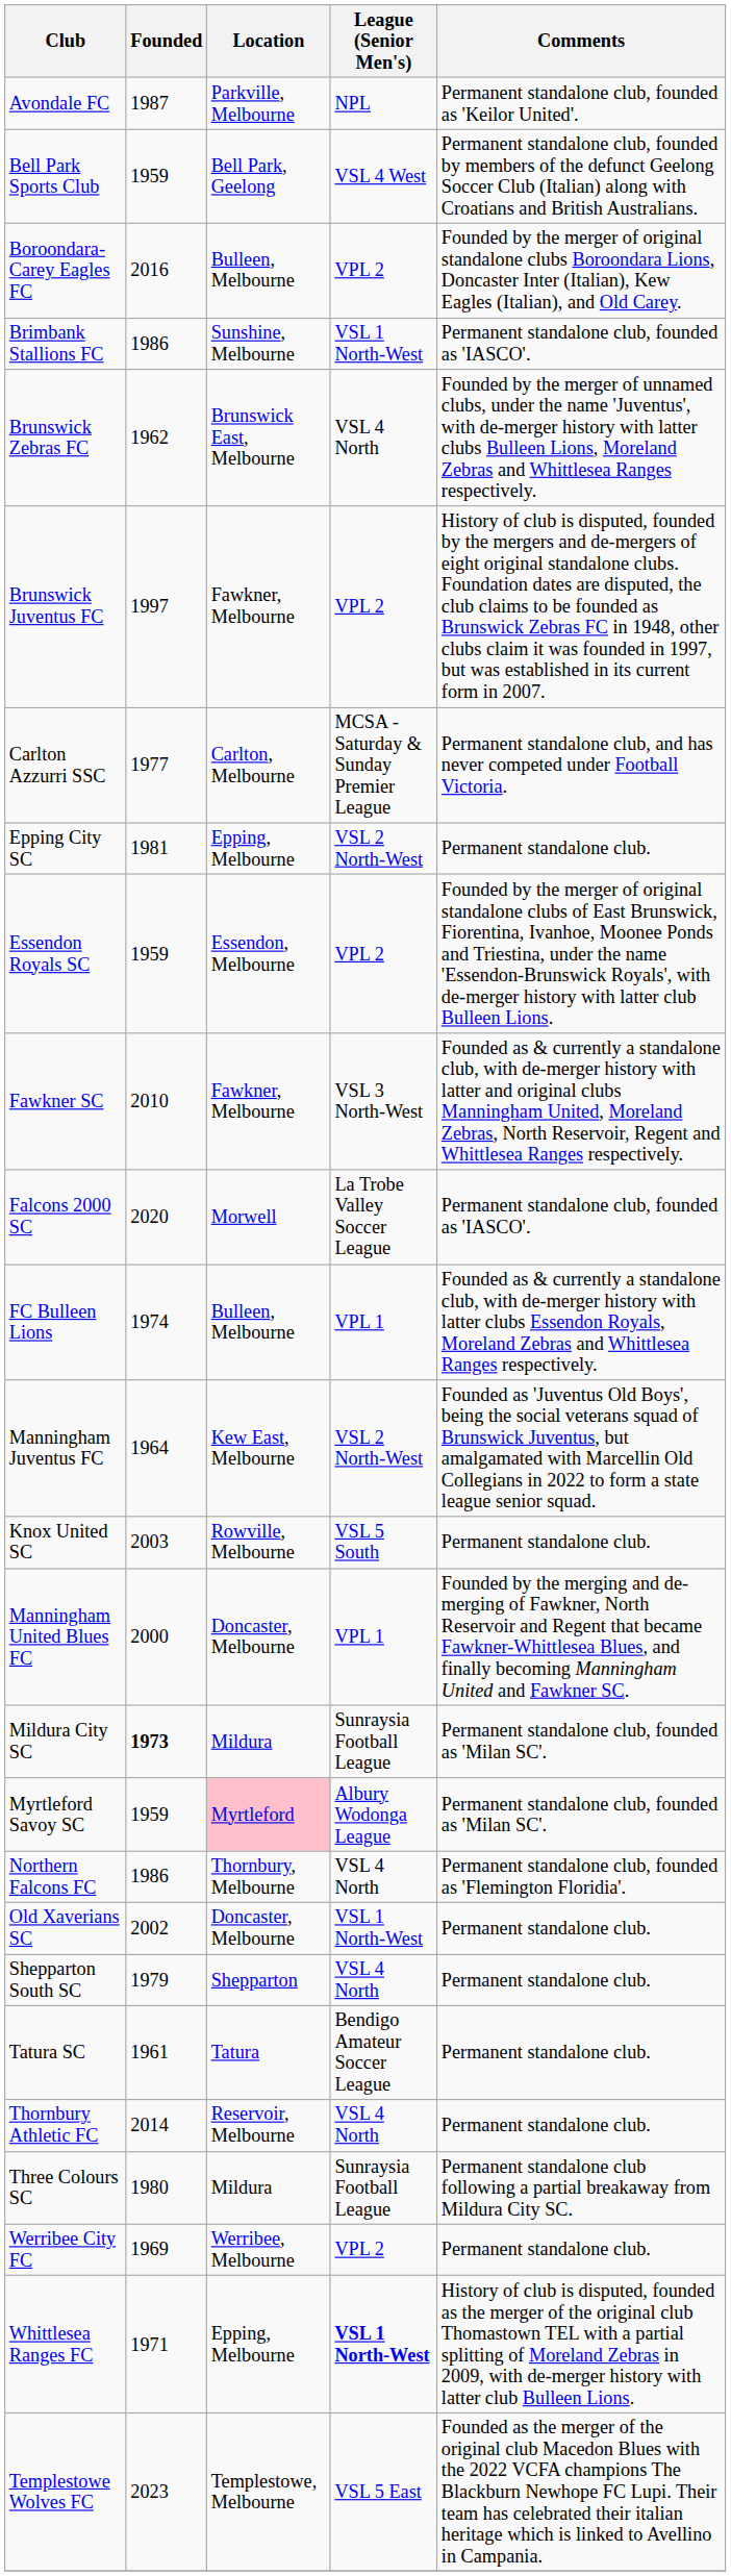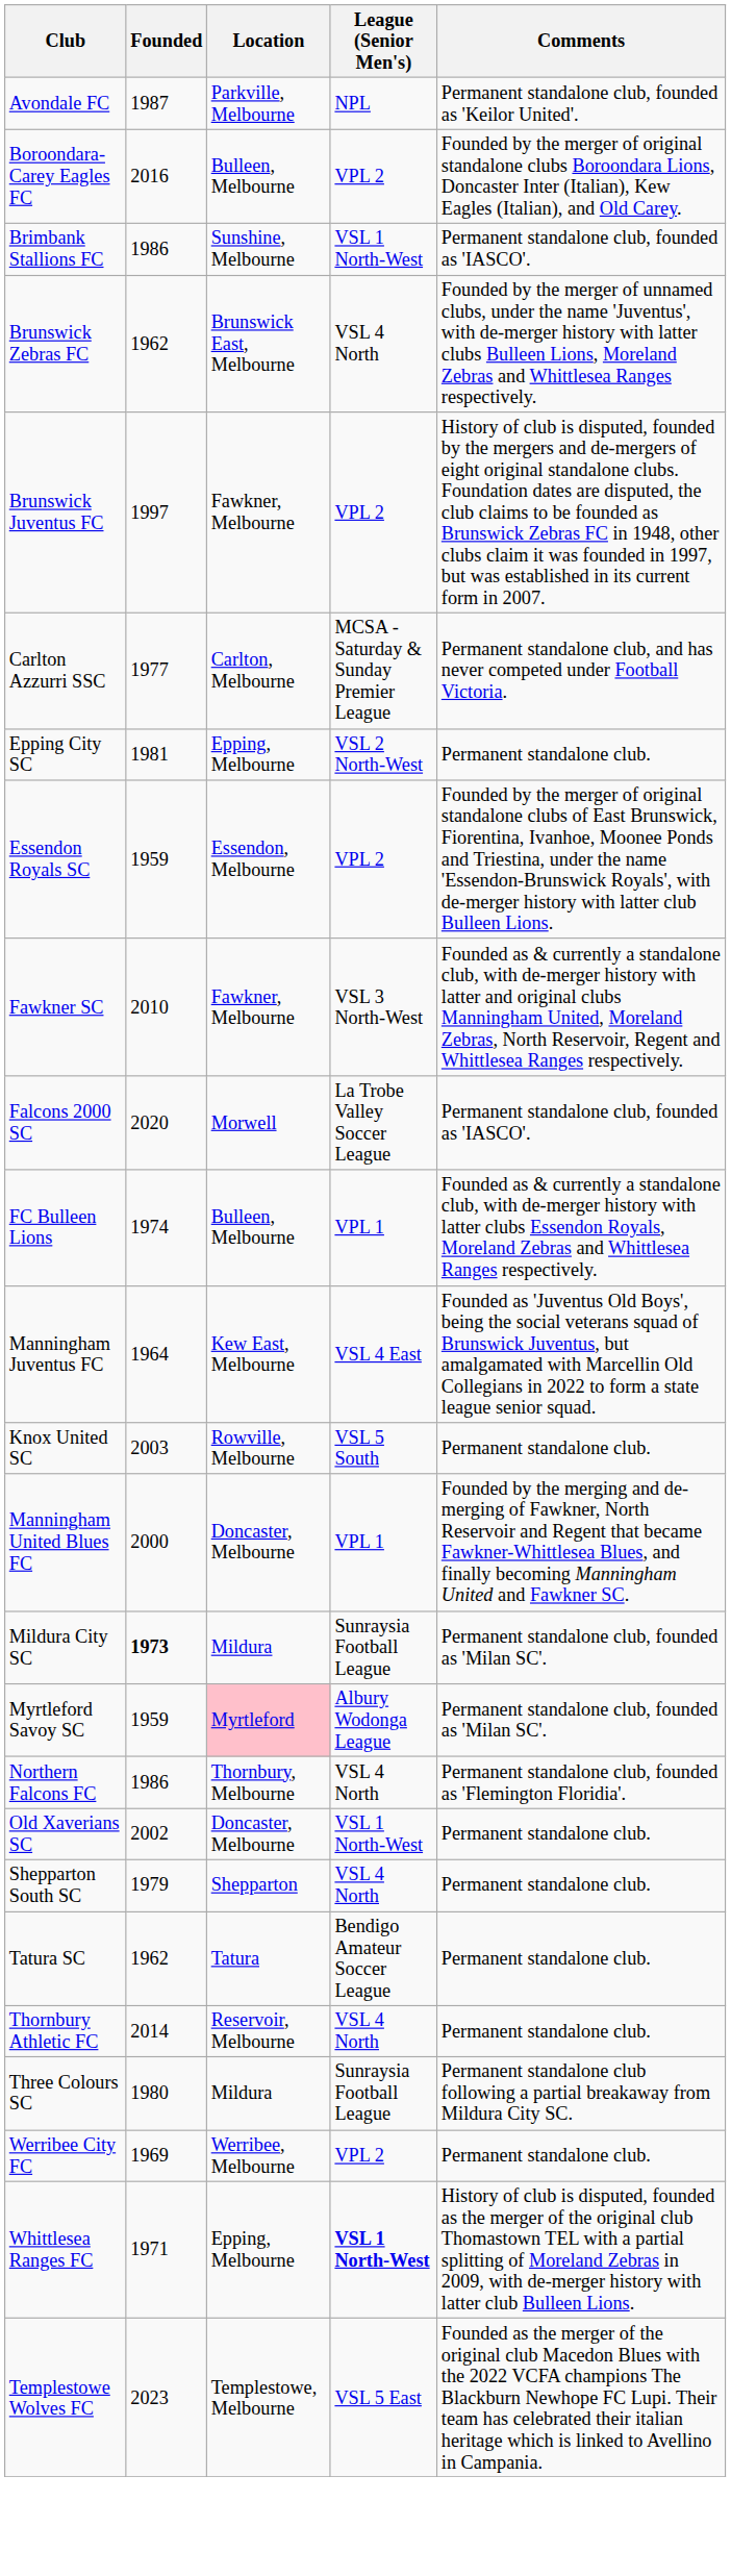 <table class="wikitable sortable">
 <tr>
 <th>Club</th>
 <th>Founded</th>
 <th>Location</th>
 <th>League (Senior Men's)</th>
 <th>Comments</th>
 </tr>
 <tr>
 <td><a href='#'>Avondale FC</a></td>
 <td>1987</td>
 <td><a href='#'>Parkville</a>, <a href='#'>Melbourne</a></td>
 <td><a href='#'>NPL</a></td>
 <td>Permanent standalone club, founded as 'Keilor United'.</td>
-</tr>
-<tr>
-<td><a href='#'>Bell Park Sports Club</a></td>
-<td>1959</td>
-<td><a href='#'>Bell Park</a>, <a href='#'>Geelong</a></td>
-<td><a href='#'>VSL 4 West</a></td>
-<td>Permanent standalone club, founded by members of the defunct Geelong Soccer Club (Italian) along with Croatians and British Australians.</td>
 </tr>
 <tr>
 <td><a href='#'>Boroondara-Carey Eagles FC</a></td>
 <td>2016</td>
 <td><a href='#'>Bulleen</a>, Melbourne</td>
 <td><a href='#'>VPL 2</a></td>
 <td>Founded by the merger of original standalone clubs <a href='#'>Boroondara Lions</a>, Doncaster Inter (Italian), Kew Eagles (Italian), and <a href='#'>Old Carey</a>.</td>
 </tr>
 <tr>
 <td><a href='#'>Brimbank Stallions FC</a></td>
 <td>1986</td>
 <td><a href='#'>Sunshine</a>, Melbourne</td>
 <td><a href='#'>VSL 1 North-West</a></td>
 <td>Permanent standalone club, founded as 'IASCO'.</td>
 </tr>
 <tr>
 <td><a href='#'>Brunswick Zebras FC</a></td>
 <td>1962</td>
 <td><a href='#'>Brunswick East</a>, Melbourne</td>
 <td>VSL 4 North</td>
 <td>Founded by the merger of unnamed clubs, under the name 'Juventus', with de-merger history with latter clubs <a href='#'>Bulleen Lions</a>, <a href='#'>Moreland Zebras</a> and <a href='#'>Whittlesea Ranges</a> respectively.</td>
 </tr>
 <tr>
 <td><a href='#'>Brunswick Juventus FC</a></td>
 <td>1997</td>
 <td>Fawkner, Melbourne</td>
 <td><a href='#'>VPL 2</a></td>
 <td>History of club is disputed, founded by the mergers and de-mergers of eight original standalone clubs. Foundation dates are disputed, the club claims to be founded as <a href='#'>Brunswick Zebras FC</a> in 1948, other clubs claim it was founded in 1997, but was established in its current form in 2007.</td>
 </tr>
 <tr>
 <td>Carlton Azzurri SSC</td>
 <td>1977</td>
 <td><a href='#'>Carlton</a>, Melbourne</td>
 <td>MCSA - Saturday & Sunday Premier League</td>
 <td>Permanent standalone club, and has never competed under <a href='#'>Football Victoria</a>.</td>
 </tr>
 <tr>
 <td>Epping City SC</td>
 <td>1981</td>
 <td><a href='#'>Epping</a>, Melbourne</td>
 <td><a href='#'>VSL 2 North-West</a></td>
 <td>Permanent standalone club.</td>
 </tr>
 <tr>
 <td><a href='#'>Essendon Royals SC</a></td>
 <td>1959</td>
 <td><a href='#'>Essendon</a>, Melbourne</td>
 <td><a href='#'>VPL 2</a></td>
 <td>Founded by the merger of original standalone clubs of East Brunswick, Fiorentina, Ivanhoe, Moonee Ponds and Triestina, under the name 'Essendon-Brunswick Royals', with de-merger history with latter club <a href='#'>Bulleen Lions</a>.</td>
 </tr>
 <tr>
 <td><a href='#'>Fawkner SC</a></td>
 <td>2010</td>
 <td><a href='#'>Fawkner</a>, Melbourne</td>
 <td>VSL 3 North-West</td>
 <td>Founded as & currently a standalone club, with de-merger history with latter and original clubs <a href='#'>Manningham United</a>, <a href='#'>Moreland Zebras</a>, North Reservoir, Regent and <a href='#'>Whittlesea Ranges</a> respectively.</td>
 </tr>
 <tr>
 <td><a href='#'>Falcons 2000 SC</a></td>
 <td>2020</td>
 <td><a href='#'>Morwell</a></td>
 <td>La Trobe Valley Soccer League</td>
 <td>Permanent standalone club, founded as 'IASCO'.</td>
 </tr>
 <tr>
 <td><a href='#'>FC Bulleen Lions</a></td>
 <td>1974</td>
 <td><a href='#'>Bulleen</a>, Melbourne</td>
 <td><a href='#'>VPL 1</a></td>
 <td>Founded as & currently a standalone club, with de-merger history with latter clubs <a href='#'>Essendon Royals</a>, <a href='#'>Moreland Zebras</a> and <a href='#'>Whittlesea Ranges</a> respectively.</td>
 </tr>
 <tr>
 <td>Manningham Juventus FC</td>
 <td>1964</td>
 <td><a href='#'>Kew East</a>, Melbourne</td>
-<td><a href='#'>VSL 2 North-West</a></td>
+<td><a href='#'>VSL 4 East</a></td>
 <td>Founded as 'Juventus Old Boys', being the social veterans squad of <a href='#'>Brunswick Juventus</a>, but amalgamated with Marcellin Old Collegians in 2022 to form a state league senior squad.</td>
 </tr>
 <tr>
 <td>Knox United SC</td>
 <td>2003</td>
 <td><a href='#'>Rowville</a>, Melbourne</td>
 <td><a href='#'>VSL 5 South</a></td>
 <td>Permanent standalone club.</td>
 </tr>
 <tr>
 <td><a href='#'>Manningham United Blues FC</a></td>
 <td>2000</td>
 <td><a href='#'>Doncaster</a>, Melbourne</td>
 <td><a href='#'>VPL 1</a></td>
 <td>Founded by the merging and de-merging of Fawkner, North Reservoir and Regent that became <a href='#'>Fawkner-Whittlesea Blues</a>, and finally becoming <em>Manningham United</em> and <a href='#'>Fawkner SC</a>.</td>
 </tr>
 <tr>
 <td>Mildura City SC</td>
 <td><strong>1973</strong></td>
 <td><a href='#'>Mildura</a></td>
 <td>Sunraysia Football League</td>
 <td>Permanent standalone club, founded as 'Milan SC'.</td>
 </tr>
 <tr>
 <td>Myrtleford Savoy SC</td>
 <td>1959</td>
 <td style="background: pink;"><a href='#'>Myrtleford</a></td>
 <td><a href='#'>Albury Wodonga League</a></td>
 <td>Permanent standalone club, founded as 'Milan SC'.</td>
 </tr>
 <tr>
 <td><a href='#'>Northern Falcons FC</a></td>
 <td>1986</td>
 <td><a href='#'>Thornbury</a>, Melbourne</td>
 <td>VSL 4 North</td>
 <td>Permanent standalone club, founded as 'Flemington Floridia'.</td>
 </tr>
 <tr>
 <td><a href='#'>Old Xaverians SC</a></td>
 <td>2002</td>
 <td><a href='#'>Doncaster</a>, Melbourne</td>
 <td><a href='#'>VSL 1 North-West</a></td>
 <td>Permanent standalone club.</td>
 </tr>
 <tr>
 <td>Shepparton South SC</td>
 <td>1979</td>
 <td><a href='#'>Shepparton</a></td>
 <td><a href='#'>VSL 4 North</a></td>
 <td>Permanent standalone club.</td>
 </tr>
 <tr>
 <td>Tatura SC</td>
-<td>1961</td>
+<td>1962</td>
 <td><a href='#'>Tatura</a></td>
 <td>Bendigo Amateur Soccer League</td>
 <td>Permanent standalone club.</td>
 </tr>
 <tr>
 <td><a href='#'>Thornbury Athletic FC</a></td>
 <td>2014</td>
 <td><a href='#'>Reservoir</a>, Melbourne</td>
 <td><a href='#'>VSL 4 North</a></td>
 <td>Permanent standalone club.</td>
 </tr>
 <tr>
 <td>Three Colours SC</td>
 <td>1980</td>
 <td>Mildura</td>
 <td>Sunraysia Football League</td>
 <td>Permanent standalone club following a partial breakaway from Mildura City SC.</td>
 </tr>
 <tr>
 <td><a href='#'>Werribee City FC</a></td>
 <td>1969</td>
 <td><a href='#'>Werribee</a>, Melbourne</td>
 <td><a href='#'>VPL 2</a></td>
 <td>Permanent standalone club.</td>
 </tr>
 <tr>
 <td><a href='#'>Whittlesea Ranges FC</a></td>
 <td>1971</td>
 <td>Epping, Melbourne</td>
 <td><strong><a href='#'>VSL 1 North-West</a></strong></td>
 <td>History of club is disputed, founded as the merger of the original club Thomastown TEL with a partial splitting of <a href='#'>Moreland Zebras</a> in 2009, with de-merger history with latter club <a href='#'>Bulleen Lions</a>.</td>
 </tr>
 <tr>
 <td><a href='#'>Templestowe Wolves FC</a></td>
 <td>2023</td>
 <td>Templestowe, Melbourne</td>
 <td><a href='#'>VSL 5 East</a></td>
 <td>Founded as the merger of the original club Macedon Blues with the 2022 VCFA champions The Blackburn Newhope FC Lupi. Their team has celebrated their italian heritage which is linked to Avellino in Campania.</td>
 </tr>
 <tr>
 </tr>
 </table>
